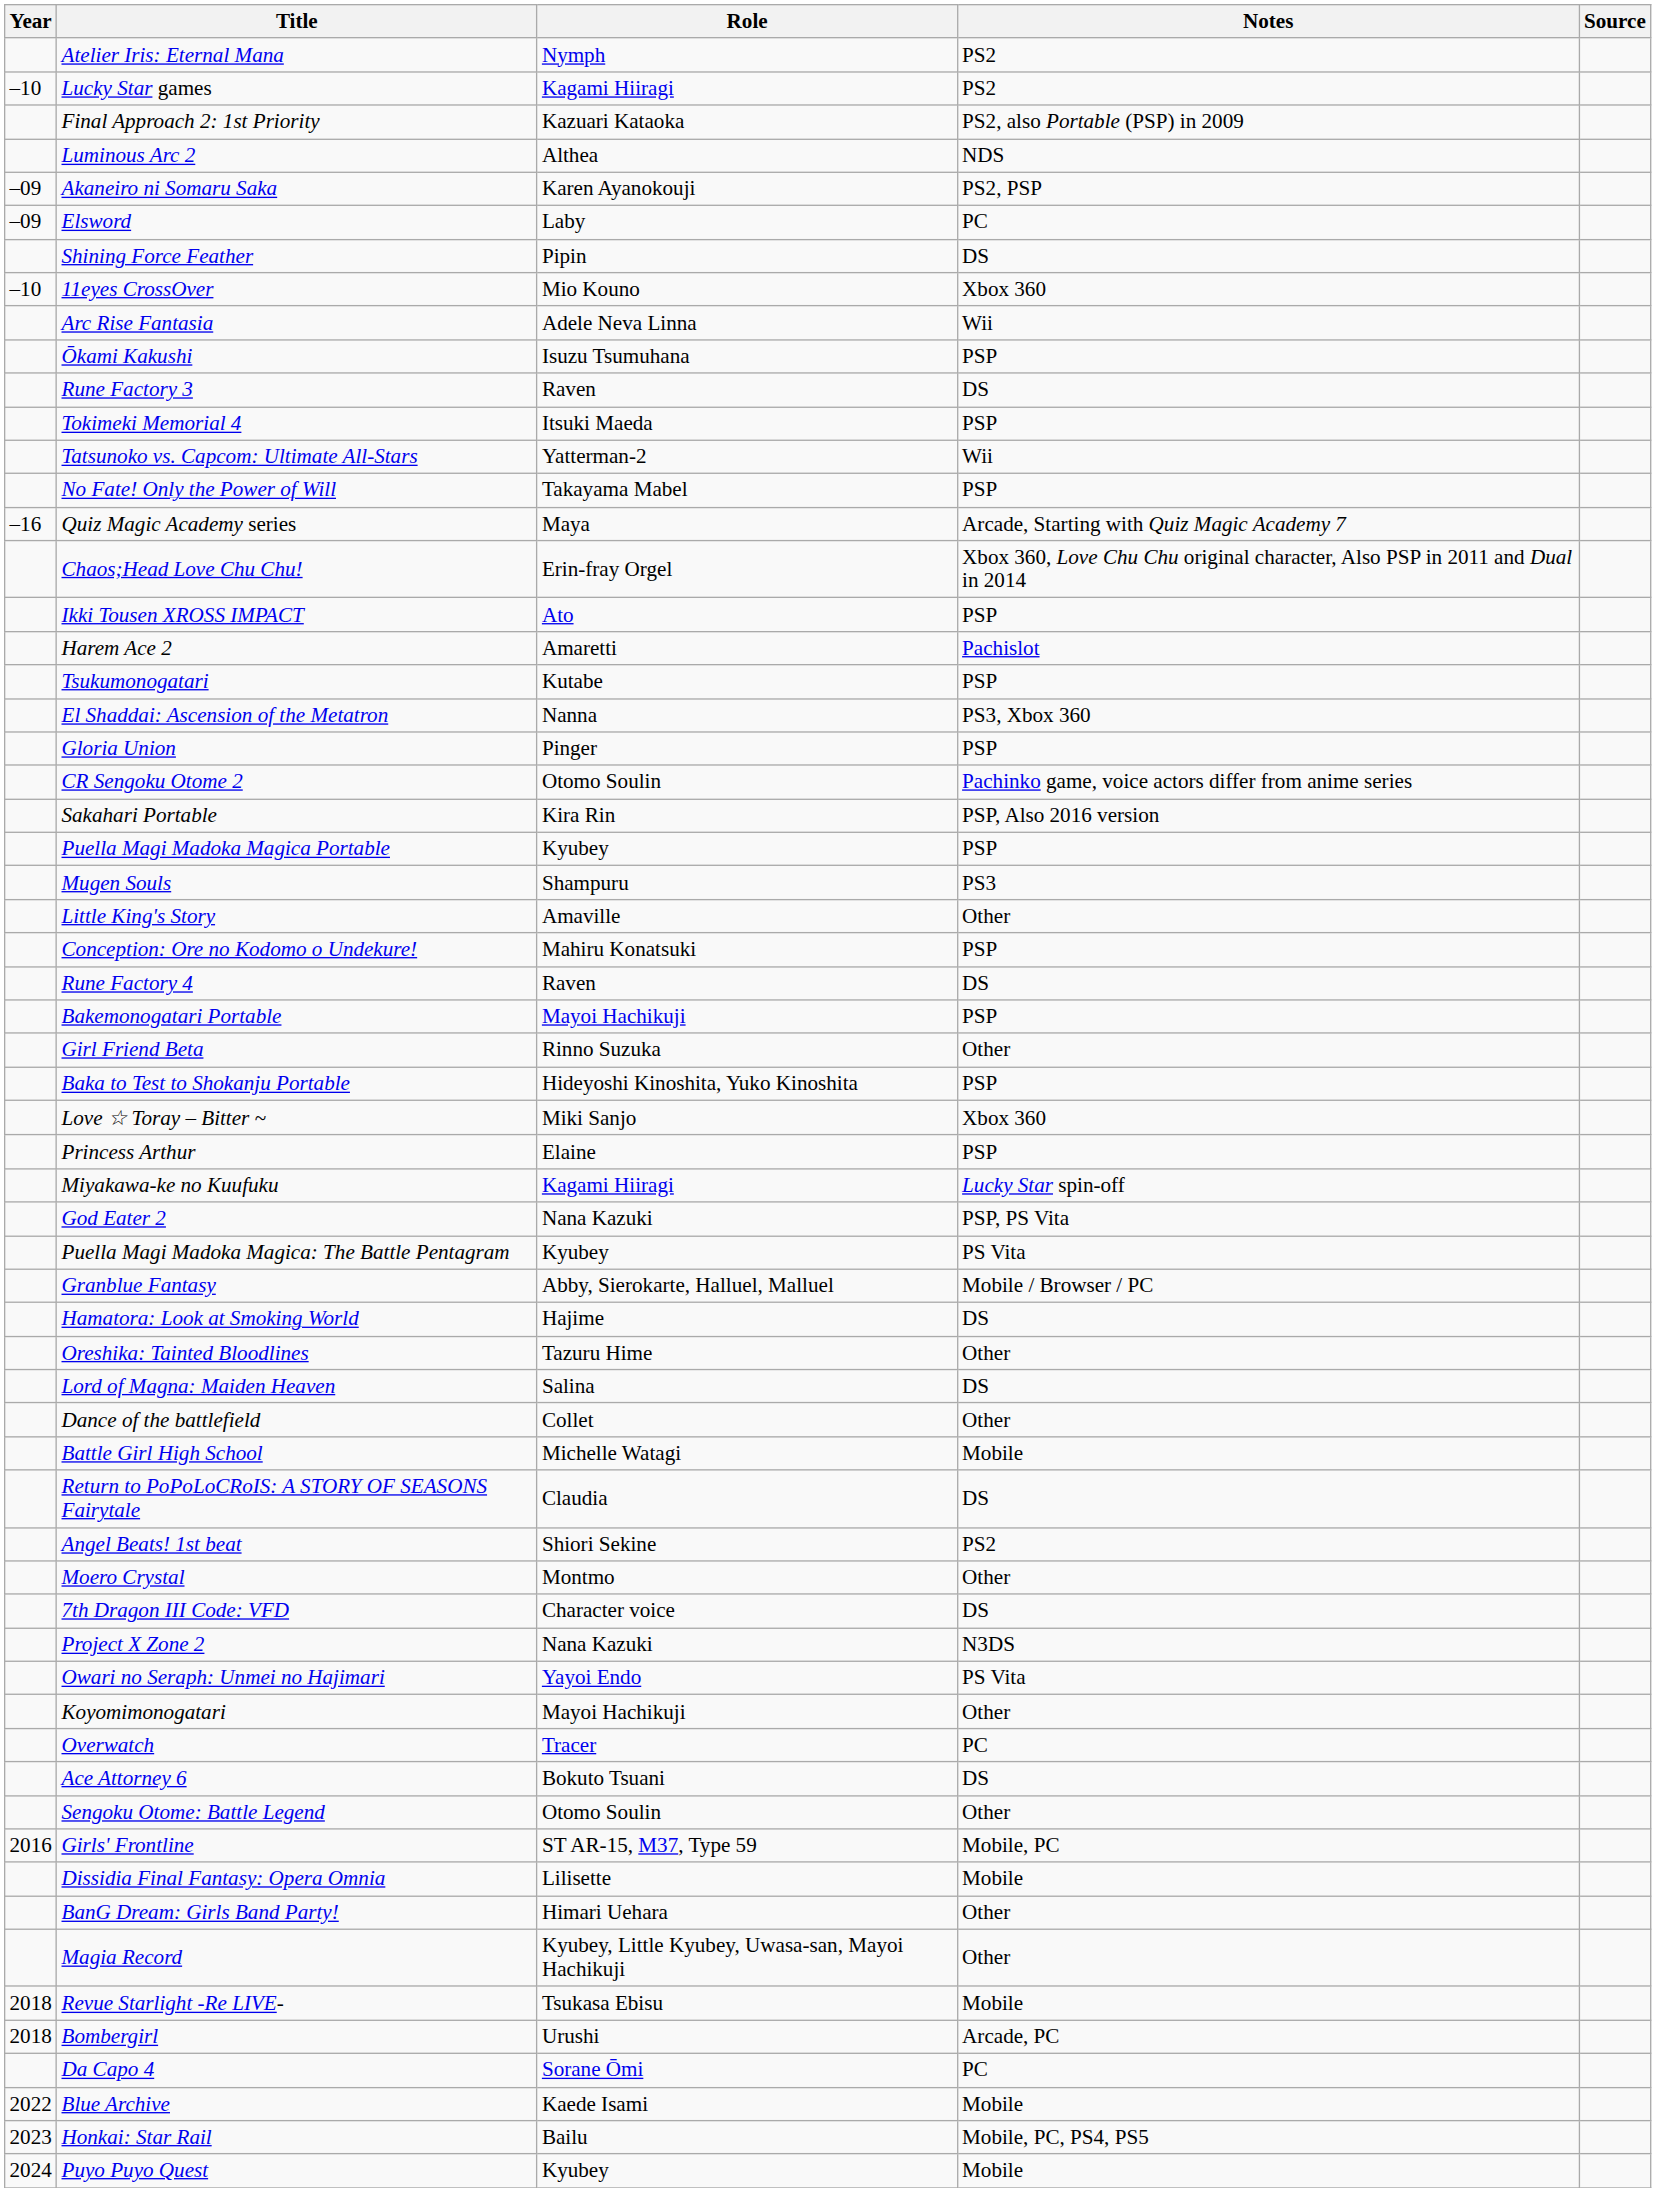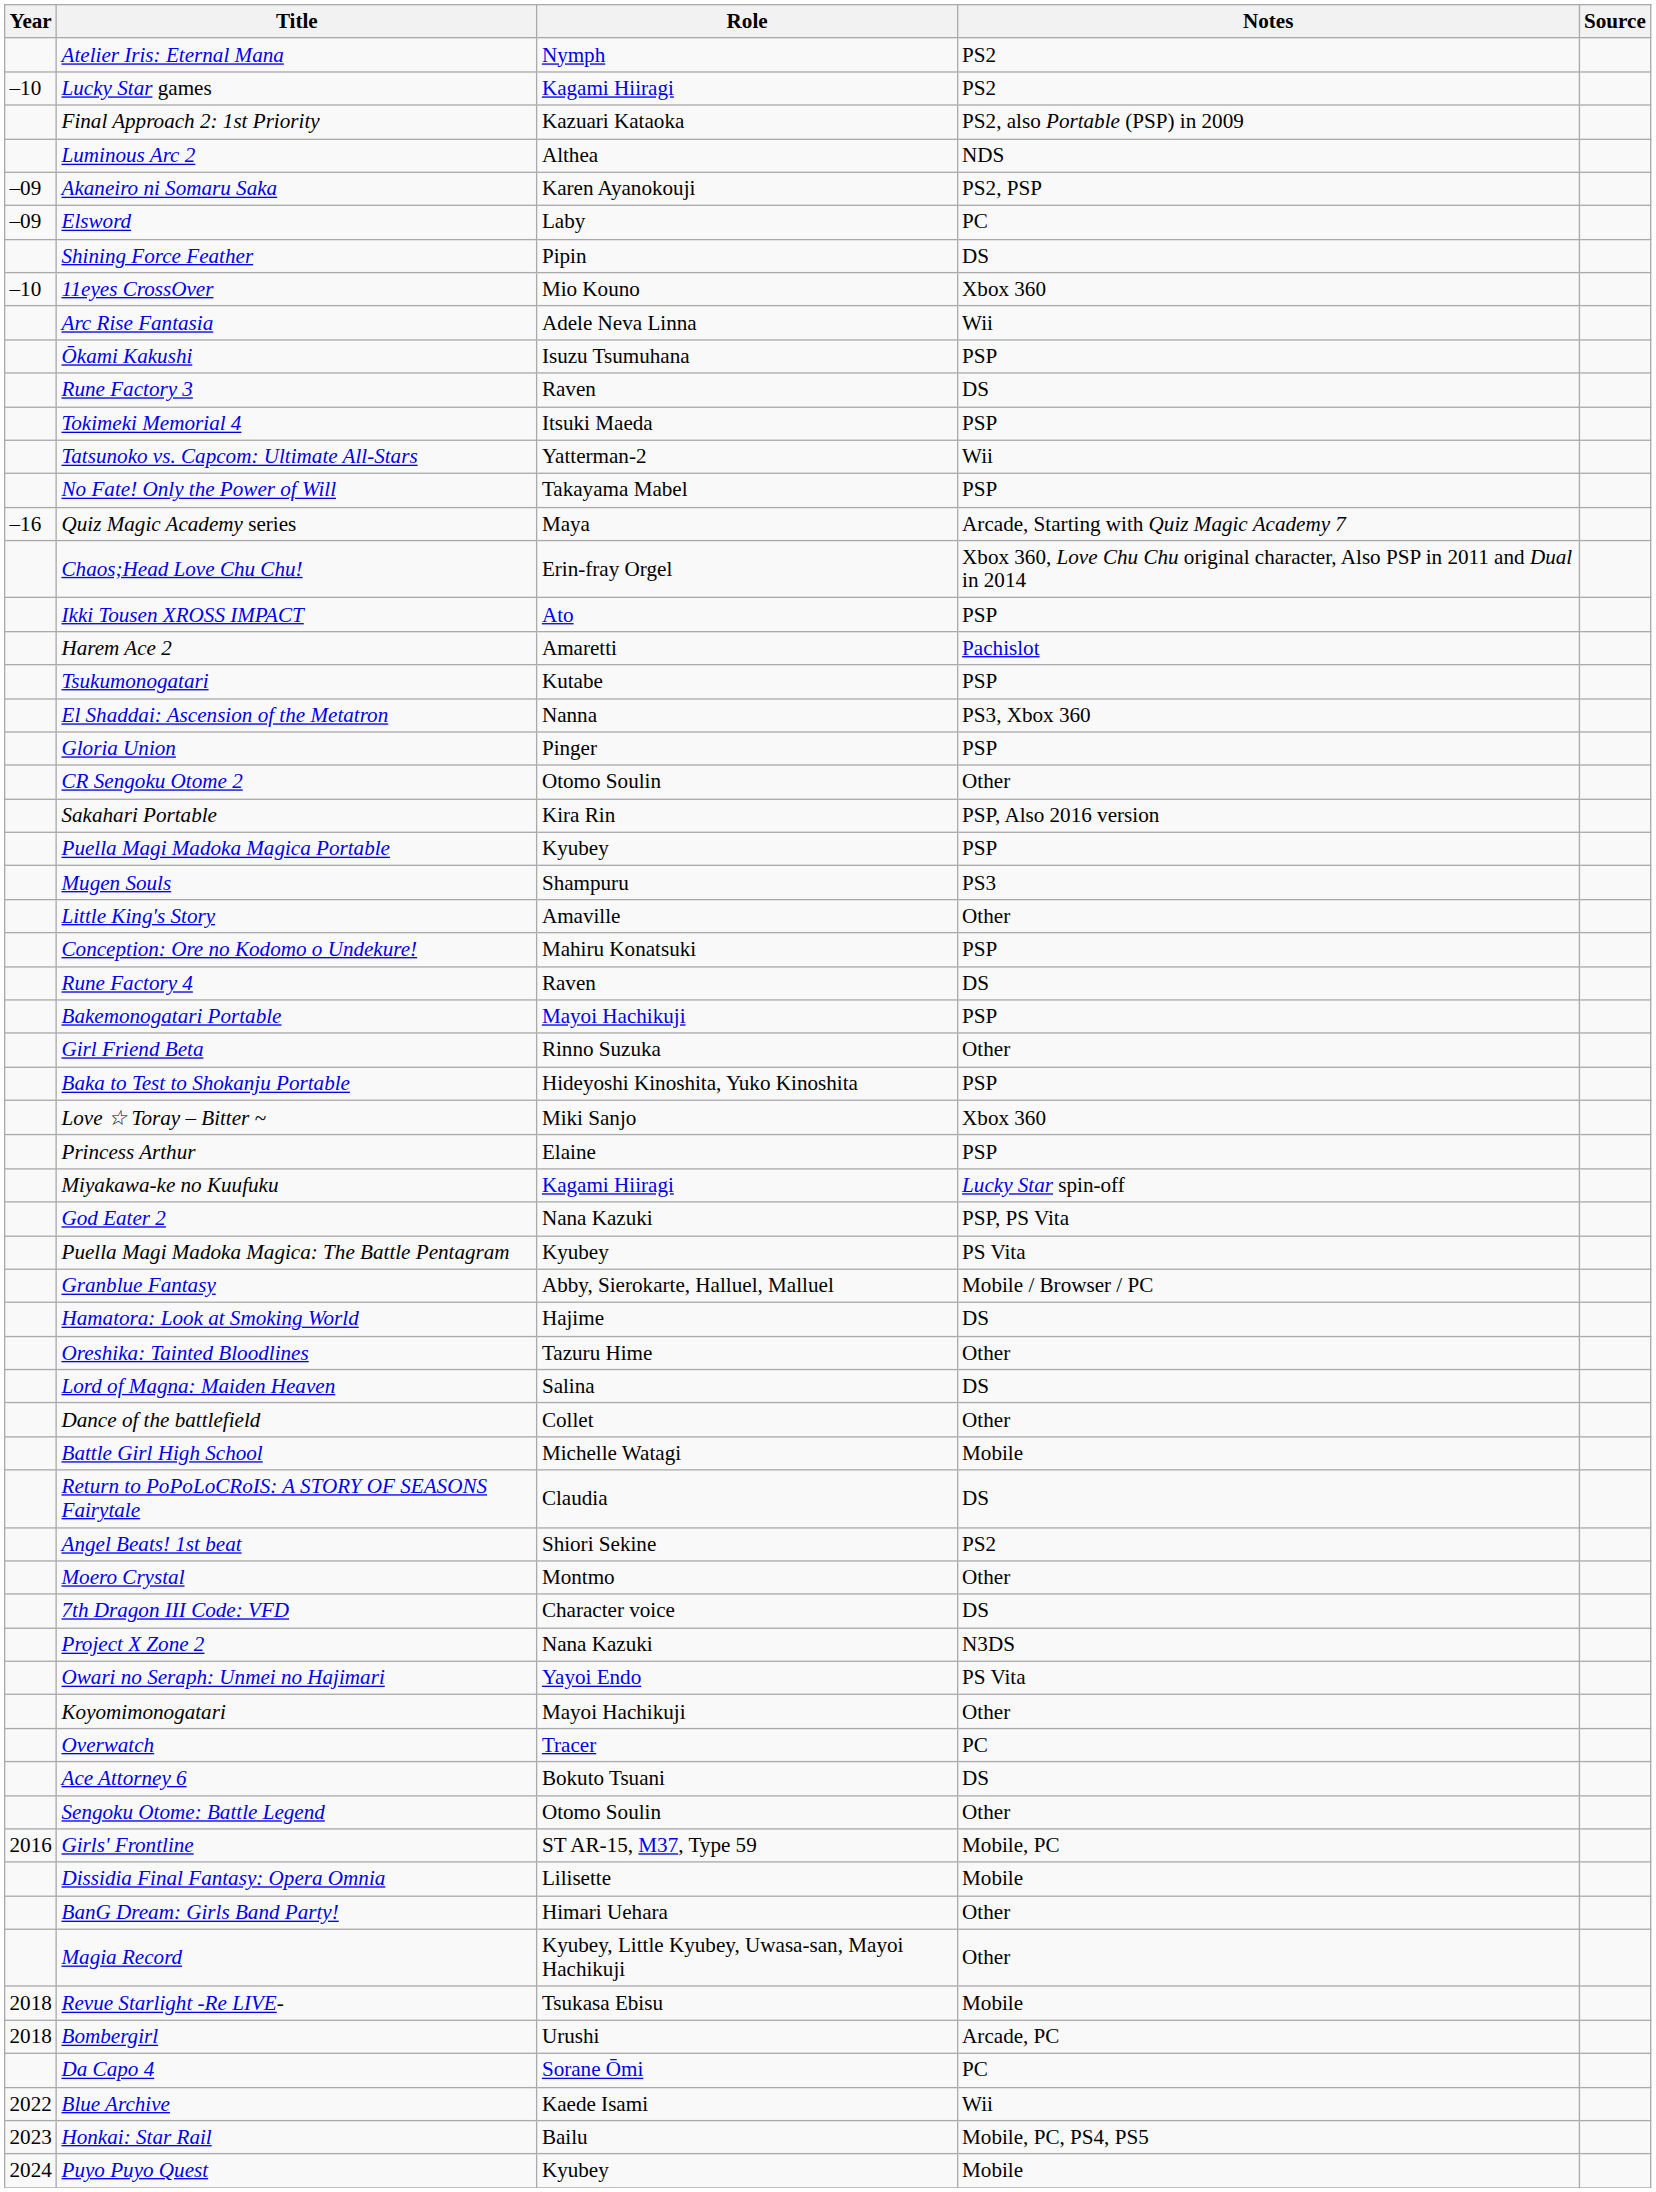 <table class="wikitable sortable plainrowheaders">
 <tr>
 <th>Year</th>
 <th>Title</th>
 <th>Role</th>
 <th class="unsortable">Notes</th>
 <th class="unsortable">Source</th>
 </tr>
 <tr>
 <td></td>
 <td><em><a href='#'>Atelier Iris: Eternal Mana</a></em></td>
 <td><a href='#'>Nymph</a></td>
 <td>PS2</td>
 <td></td>
 </tr>
 <tr>
 <td>–10</td>
 <td><em><a href='#'>Lucky Star</a></em> games</td>
 <td><a href='#'>Kagami Hiiragi</a></td>
 <td>PS2</td>
 <td></td>
 </tr>
 <tr>
 <td></td>
 <td><em>Final Approach 2: 1st Priority</em></td>
 <td>Kazuari Kataoka</td>
 <td>PS2, also <em>Portable</em> (<abbr>PSP</abbr>) in 2009</td>
 <td></td>
 </tr>
 <tr>
 <td></td>
 <td><em><a href='#'>Luminous Arc 2</a></em></td>
 <td>Althea</td>
 <td><abbr>NDS</abbr></td>
 <td></td>
 </tr>
 <tr>
 <td>–09</td>
 <td><em><a href='#'>Akaneiro ni Somaru Saka</a></em></td>
 <td>Karen Ayanokouji</td>
 <td>PS2, PSP</td>
 <td></td>
 </tr>
 <tr>
 <td>–09</td>
 <td><em><a href='#'>Elsword</a></em></td>
 <td>Laby</td>
 <td>PC</td>
 <td></td>
 </tr>
 <tr>
 <td></td>
 <td><em><a href='#'>Shining Force Feather</a></em></td>
 <td>Pipin</td>
 <td>DS</td>
 <td></td>
 </tr>
 <tr>
 <td>–10</td>
 <td><em><a href='#'>11eyes CrossOver</a></em></td>
 <td>Mio Kouno</td>
 <td>Xbox 360</td>
 <td></td>
 </tr>
 <tr>
 <td></td>
 <td><em><a href='#'>Arc Rise Fantasia</a></em></td>
 <td>Adele Neva Linna</td>
 <td>Wii</td>
 <td></td>
 </tr>
 <tr>
 <td></td>
 <td><em><a href='#'>Ōkami Kakushi</a></em></td>
 <td>Isuzu Tsumuhana</td>
 <td>PSP</td>
 <td></td>
 </tr>
 <tr>
 <td></td>
 <td><em><a href='#'>Rune Factory 3</a></em></td>
 <td>Raven</td>
 <td>DS</td>
 <td></td>
 </tr>
 <tr>
 <td></td>
 <td><em><a href='#'>Tokimeki Memorial 4</a></em></td>
 <td>Itsuki Maeda</td>
 <td>PSP</td>
 <td></td>
 </tr>
 <tr>
 <td></td>
 <td><em><a href='#'>Tatsunoko vs. Capcom: Ultimate All-Stars</a></em></td>
 <td>Yatterman-2</td>
 <td>Wii</td>
 <td></td>
 </tr>
 <tr>
 <td></td>
 <td><em><a href='#'>No Fate! Only the Power of Will</a></em></td>
 <td>Takayama Mabel</td>
 <td>PSP</td>
 <td></td>
 </tr>
 <tr>
 <td>–16</td>
 <td><em>Quiz Magic Academy</em> series</td>
 <td>Maya</td>
 <td>Arcade, Starting with <em>Quiz Magic Academy 7</em></td>
 <td></td>
 </tr>
 <tr>
 <td></td>
 <td><em><a href='#'>Chaos;Head Love Chu Chu!</a></em></td>
 <td>Erin-fray Orgel</td>
 <td>Xbox 360, <em>Love Chu Chu</em> original character, Also PSP in 2011 and <em>Dual</em> in 2014</td>
 <td></td>
 </tr>
 <tr>
 <td></td>
 <td><em><a href='#'>Ikki Tousen XROSS IMPACT</a></em></td>
 <td><a href='#'>Ato</a></td>
 <td>PSP</td>
 <td></td>
 </tr>
 <tr>
 <td></td>
 <td><em>Harem Ace 2</em></td>
 <td>Amaretti</td>
 <td><a href='#'>Pachislot</a></td>
 <td></td>
 </tr>
 <tr>
 <td></td>
 <td><em><a href='#'>Tsukumonogatari</a></em></td>
 <td>Kutabe</td>
 <td>PSP</td>
 <td></td>
 </tr>
 <tr>
 <td></td>
 <td><em><a href='#'>El Shaddai: Ascension of the Metatron</a></em></td>
 <td>Nanna</td>
 <td>PS3, Xbox 360</td>
 <td></td>
 </tr>
 <tr>
 <td></td>
 <td><em><a href='#'>Gloria Union</a></em></td>
 <td>Pinger </td>
 <td>PSP</td>
 <td></td>
 </tr>
 <tr>
 <td></td>
 <td><em><a href='#'>CR Sengoku Otome 2</a></em></td>
 <td>Otomo Soulin</td>
-<td><a href='#'>Pachinko</a> game, voice actors differ from anime series</td>
+<td>Other</td>
 <td></td>
 </tr>
 <tr>
 <td></td>
 <td><em>Sakahari Portable</em></td>
 <td>Kira Rin</td>
 <td>PSP, Also 2016 version</td>
 <td></td>
 </tr>
 <tr>
 <td></td>
 <td><em><a href='#'>Puella Magi Madoka Magica Portable</a></em></td>
 <td>Kyubey</td>
 <td>PSP</td>
 <td></td>
 </tr>
 <tr>
 <td></td>
 <td><em><a href='#'>Mugen Souls</a></em></td>
 <td>Shampuru</td>
 <td>PS3</td>
 <td></td>
 </tr>
 <tr>
 <td></td>
 <td><em><a href='#'>Little King's Story</a></em></td>
 <td>Amaville</td>
 <td>Other</td>
 <td></td>
 </tr>
 <tr>
 <td></td>
 <td><em><a href='#'>Conception: Ore no Kodomo o Undekure!</a></em></td>
 <td>Mahiru Konatsuki</td>
 <td>PSP</td>
 <td></td>
 </tr>
 <tr>
 <td></td>
 <td><em><a href='#'>Rune Factory 4</a></em></td>
 <td>Raven</td>
 <td>DS</td>
 <td></td>
 </tr>
 <tr>
 <td></td>
 <td><em><a href='#'>Bakemonogatari Portable</a></em></td>
 <td><a href='#'>Mayoi Hachikuji</a></td>
 <td>PSP</td>
 <td></td>
 </tr>
 <tr>
 <td></td>
 <td><em><a href='#'>Girl Friend Beta</a></em></td>
 <td>Rinno Suzuka</td>
 <td>Other</td>
 <td></td>
 </tr>
 <tr>
 <td></td>
 <td><em><a href='#'>Baka to Test to Shokanju Portable</a></em></td>
 <td>Hideyoshi Kinoshita, Yuko Kinoshita</td>
 <td>PSP</td>
 <td></td>
 </tr>
 <tr>
 <td></td>
 <td><em>Love ☆ Toray – Bitter ~</em></td>
 <td>Miki Sanjo</td>
 <td>Xbox 360</td>
 <td></td>
 </tr>
 <tr>
 <td></td>
 <td><em>Princess Arthur</em></td>
 <td>Elaine</td>
 <td>PSP</td>
 <td></td>
 </tr>
 <tr>
 <td></td>
 <td><em>Miyakawa-ke no Kuufuku</em></td>
 <td><a href='#'>Kagami Hiiragi</a></td>
 <td><em><a href='#'>Lucky Star</a></em> spin-off</td>
 <td></td>
 </tr>
 <tr>
 <td></td>
 <td><em><a href='#'>God Eater 2</a></em></td>
 <td>Nana Kazuki</td>
 <td>PSP, PS Vita</td>
 <td></td>
 </tr>
 <tr>
 <td></td>
 <td><em>Puella Magi Madoka Magica: The Battle Pentagram</em></td>
 <td>Kyubey</td>
 <td>PS Vita</td>
 <td></td>
 </tr>
 <tr>
 <td></td>
 <td><em><a href='#'>Granblue Fantasy</a></em></td>
 <td>Abby, Sierokarte, Halluel, Malluel</td>
 <td>Mobile / Browser / PC</td>
 <td></td>
 </tr>
 <tr>
 <td></td>
 <td><em><a href='#'>Hamatora: Look at Smoking World</a></em></td>
 <td>Hajime</td>
 <td>DS</td>
 <td></td>
 </tr>
 <tr>
 <td></td>
 <td><em><a href='#'>Oreshika: Tainted Bloodlines</a></em></td>
 <td>Tazuru Hime</td>
 <td>Other</td>
 <td></td>
 </tr>
 <tr>
 <td></td>
 <td><em><a href='#'>Lord of Magna: Maiden Heaven</a></em></td>
 <td>Salina</td>
 <td>DS</td>
 <td></td>
 </tr>
 <tr>
 <td></td>
 <td><em>Dance of the battlefield</em></td>
 <td>Collet</td>
 <td>Other</td>
 <td></td>
 </tr>
 <tr>
 <td></td>
 <td><em><a href='#'>Battle Girl High School</a></em></td>
 <td>Michelle Watagi</td>
 <td>Mobile</td>
 <td></td>
 </tr>
 <tr>
 <td></td>
 <td><em><a href='#'>Return to PoPoLoCRoIS: A STORY OF SEASONS Fairytale</a></em></td>
 <td>Claudia</td>
 <td>DS</td>
 <td></td>
 </tr>
 <tr>
 <td></td>
 <td><em><a href='#'>Angel Beats! 1st beat</a></em></td>
 <td>Shiori Sekine</td>
 <td>PS2</td>
 <td></td>
 </tr>
 <tr>
 <td></td>
 <td><em><a href='#'>Moero Crystal</a></em></td>
 <td>Montmo</td>
 <td>Other</td>
 <td></td>
 </tr>
 <tr>
 <td></td>
 <td><em><a href='#'>7th Dragon III Code: VFD</a></em></td>
 <td>Character voice</td>
 <td>DS</td>
 <td></td>
 </tr>
 <tr>
 <td></td>
 <td><em><a href='#'>Project X Zone 2</a></em></td>
 <td>Nana Kazuki</td>
 <td><abbr>N3DS</abbr></td>
 <td></td>
 </tr>
 <tr>
 <td></td>
 <td><em><a href='#'>Owari no Seraph: Unmei no Hajimari</a></em></td>
 <td><a href='#'>Yayoi Endo</a></td>
 <td>PS Vita</td>
 <td></td>
 </tr>
 <tr>
 <td></td>
 <td><em>Koyomimonogatari</em></td>
 <td>Mayoi Hachikuji</td>
 <td>Other</td>
 <td></td>
 </tr>
 <tr>
 <td></td>
 <td><em><a href='#'>Overwatch</a></em></td>
 <td><a href='#'>Tracer</a></td>
 <td>PC</td>
 <td></td>
 </tr>
 <tr>
 <td></td>
 <td><em><a href='#'>Ace Attorney 6</a></em></td>
 <td>Bokuto Tsuani</td>
 <td>DS</td>
 <td></td>
 </tr>
 <tr>
 <td></td>
 <td><em><a href='#'>Sengoku Otome: Battle Legend</a></em></td>
 <td>Otomo Soulin</td>
 <td>Other</td>
 <td></td>
 </tr>
 <tr>
 <td>2016</td>
 <td><em><a href='#'>Girls' Frontline</a></em></td>
 <td>ST AR-15, <a href='#'>M37</a>, Type 59</td>
 <td>Mobile, PC</td>
 <td></td>
 </tr>
 <tr>
 <td></td>
 <td><em><a href='#'>Dissidia Final Fantasy: Opera Omnia</a></em></td>
 <td>Lilisette</td>
 <td>Mobile</td>
 <td></td>
 </tr>
 <tr>
 <td></td>
 <td><em><a href='#'>BanG Dream: Girls Band Party!</a></em></td>
 <td>Himari Uehara</td>
 <td>Other</td>
 <td></td>
 </tr>
 <tr>
 <td></td>
 <td><em><a href='#'>Magia Record</a></em></td>
 <td>Kyubey, Little Kyubey, Uwasa-san, Mayoi Hachikuji</td>
 <td>Other</td>
 <td></td>
 </tr>
 <tr>
 <td>2018</td>
 <td><a href='#'><em>Revue Starlight -Re LIVE</em></a>-</td>
 <td>Tsukasa Ebisu</td>
 <td>Mobile</td>
 <td></td>
 </tr>
 <tr>
 <td>2018</td>
 <td><em><a href='#'>Bombergirl</a></em></td>
 <td>Urushi</td>
 <td>Arcade, PC</td>
 <td></td>
 </tr>
 <tr>
 <td></td>
 <td><em><a href='#'>Da Capo 4</a></em></td>
 <td><a href='#'>Sorane Ōmi</a></td>
 <td>PC</td>
 <td></td>
 </tr>
 <tr>
 <td>2022</td>
 <td><em><a href='#'>Blue Archive</a></em></td>
 <td>Kaede Isami</td>
-<td>Mobile</td>
+<td>Wii</td>
 <td></td>
 </tr>
 <tr>
 <td>2023</td>
 <td><em><a href='#'>Honkai: Star Rail</a></em></td>
 <td>Bailu</td>
 <td>Mobile, PC, PS4, PS5</td>
 <td></td>
 </tr>
 <tr>
 <td>2024</td>
 <td><em><a href='#'>Puyo Puyo Quest</a></em></td>
 <td>Kyubey</td>
 <td>Mobile</td>
 <td></td>
 </tr>
 </table>
